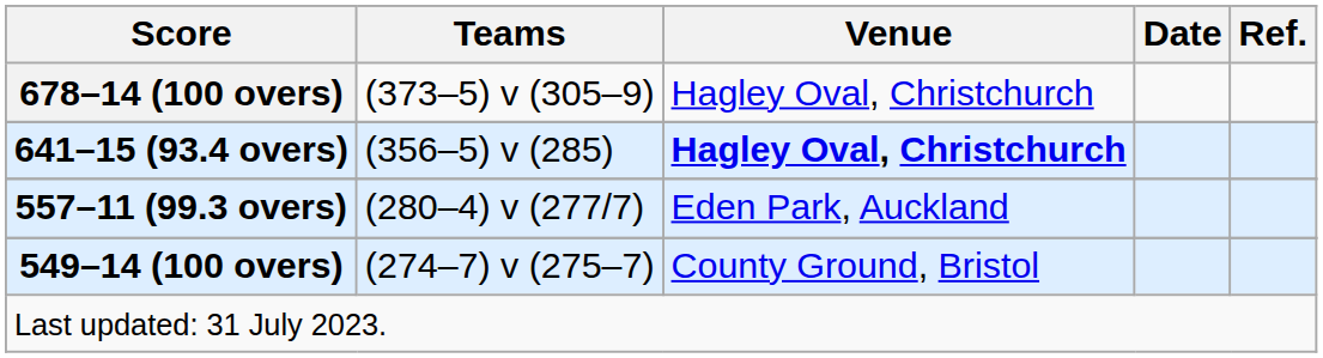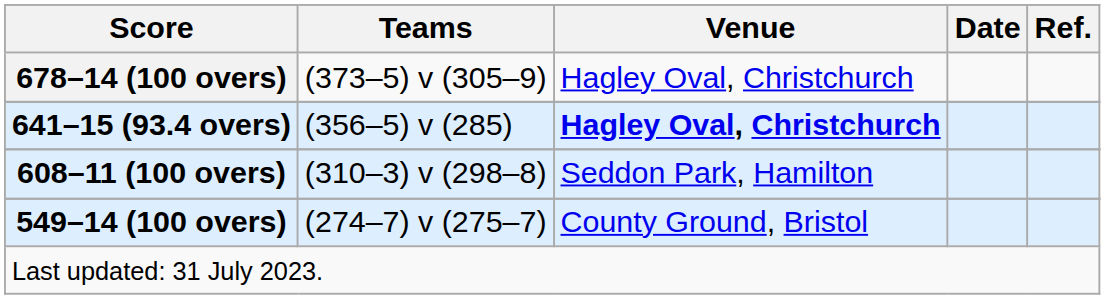 <table class="wikitable">
 <tr>
 <th>Score</th>
 <th>Teams</th>
 <th>Venue</th>
 <th>Date</th>
 <th>Ref.</th>
 </tr>
 <tr>
 <th>678–14 (100 overs)</th>
 <td> (373–5) v  (305–9)</td>
 <td><a href='#'>Hagley Oval</a>, <a href='#'>Christchurch</a></td>
 <td></td>
 <td></td>
 </tr>
 <tr>
 </tr>
 <tr style="background-color:#def;">
 <th style="background-color:#def;">641–15 (93.4 overs)</th>
 <td> (356–5) v  (285)</td>
 <td><strong><a href='#'>Hagley Oval</a>, <a href='#'>Christchurch</a></strong></td>
 <td></td>
 <td></td>
 </tr>
 <tr>
 </tr>
-<tr>
-</tr>
 <tr style="background-color:#def;">
-<th style="background-color:#def;">557–11 (99.3 overs)</th>
-<td> (280–4) v  (277/7)</td>
-<td><a href='#'>Eden Park</a>, <a href='#'>Auckland</a></td>
+<th style="background-color:#def;">608–11 (100 overs)</th>
+<td> (310–3) v  (298–8)</td>
+<td><a href='#'>Seddon Park</a>, <a href='#'>Hamilton</a></td>
 <td></td>
 <td></td>
+</tr>
+<tr>
 </tr>
 <tr>
 </tr>
 <tr style="background-color:#def;">
 <th style="background-color:#def;">549–14 (100 overs)</th>
 <td> (274–7) v  (275–7)</td>
 <td><a href='#'>County Ground</a>, <a href='#'>Bristol</a></td>
 <td></td>
 <td></td>
 </tr>
 <tr>
 <td colspan="5"><small>Last updated: 31 July 2023.</small></td>
 </tr>
 </table>
